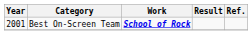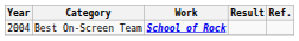 <table class="wikitable">
 <tr>
 <th>Year</th>
 <th>Category</th>
 <th>Work</th>
 <th>Result</th>
 <th>Ref.</th>
 </tr>
 <tr>
-<td>2001</td>
+<td>2004</td>
 <td>Best On-Screen Team</td>
 <td><strong><em><a href='#'>School of Rock</a></em></strong></td>
 <td></td>
 <td></td>
 </tr>
 <tr>
 </tr>
 </table>
